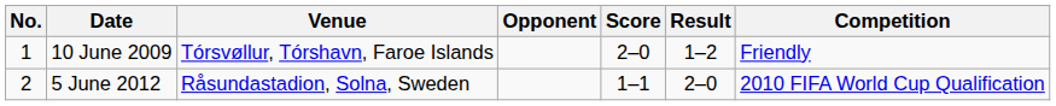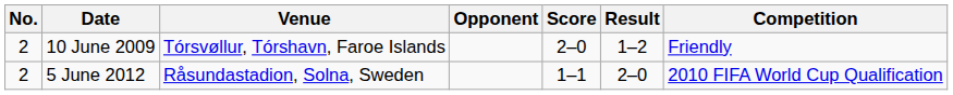 <table class="wikitable sortable">
 <tr>
 <th scope="col">No.</th>
 <th scope="col">Date</th>
 <th scope="col">Venue</th>
 <th scope="col">Opponent</th>
 <th scope="col">Score</th>
 <th scope="col">Result</th>
 <th scope="col">Competition</th>
 </tr>
 <tr>
-<td align="center">1</td>
+<td align="center">2</td>
 <td>10 June 2009</td>
 <td><a href='#'>Tórsvøllur</a>, <a href='#'>Tórshavn</a>, Faroe Islands</td>
 <td></td>
 <td align="center">2–0</td>
 <td align="center">1–2</td>
 <td><a href='#'>Friendly</a></td>
 </tr>
 <tr>
 <td align="center">2</td>
 <td>5 June 2012</td>
 <td><a href='#'>Råsundastadion</a>, <a href='#'>Solna</a>, Sweden</td>
 <td></td>
 <td align="center">1–1</td>
 <td align="center">2–0</td>
 <td><a href='#'>2010 FIFA World Cup Qualification</a></td>
 </tr>
 </table>
